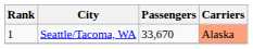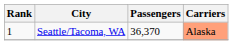 <table class="wikitable" style="font-size: 95%" width= align=>
 <tr>
 <th>Rank</th>
 <th>City</th>
 <th>Passengers</th>
 <th>Carriers</th>
 </tr>
 <tr>
 <td>1</td>
 <td><a href='#'>Seattle/Tacoma, WA</a></td>
-<td>33,670</td>
+<td>36,370</td>
 <td style="background: lightsalmon;">Alaska</td>
 </tr>
 <tr>
 </tr>
 </table>
